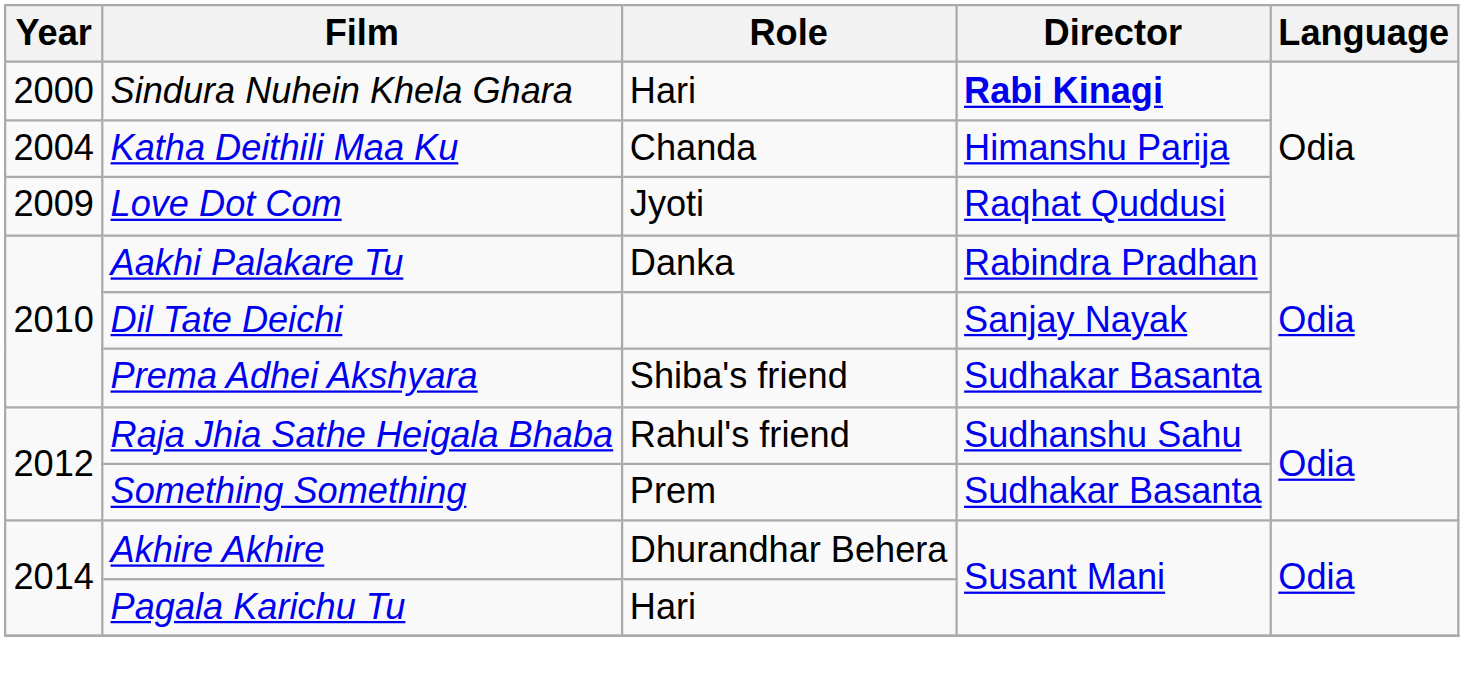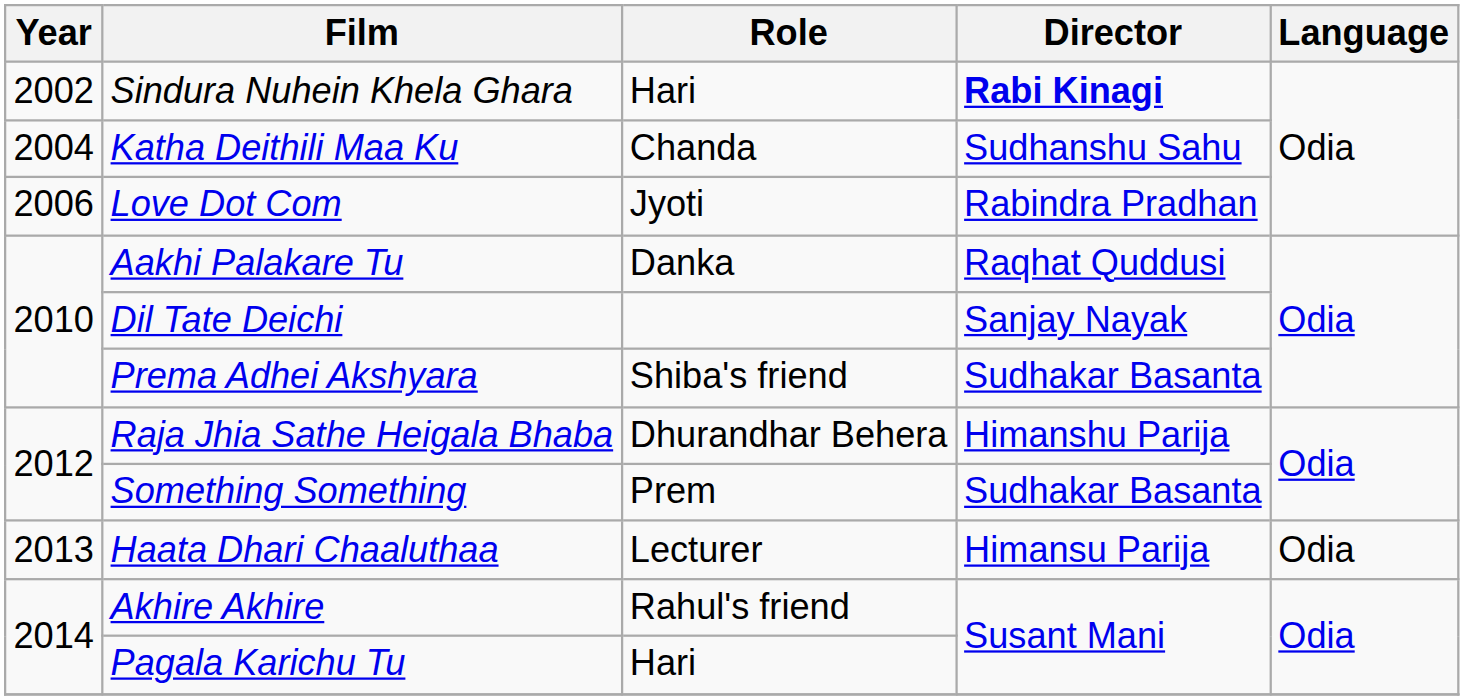 <table class="wikitable sortable">
 <tr>
 <th>Year</th>
 <th>Film</th>
 <th>Role</th>
 <th>Director</th>
 <th>Language</th>
 </tr>
 <tr>
-<td>2000</td>
+<td>2002</td>
 <td><em>Sindura Nuhein Khela Ghara</em></td>
 <td>Hari</td>
 <td><strong><a href='#'>Rabi Kinagi</a></strong></td>
 <td rowspan="3">Odia</td>
 </tr>
 <tr>
 <td>2004</td>
 <td><em><a href='#'>Katha Deithili Maa Ku</a></em></td>
 <td>Chanda</td>
-<td><a href='#'>Himanshu Parija</a></td>
+<td><a href='#'>Sudhanshu Sahu</a></td>
 </tr>
 <tr>
-<td>2009</td>
+<td>2006</td>
 <td><em><a href='#'>Love Dot Com</a></em></td>
 <td>Jyoti</td>
-<td><a href='#'>Raqhat Quddusi</a></td>
+<td><a href='#'>Rabindra Pradhan</a></td>
 </tr>
 <tr>
 <td rowspan="3">2010</td>
 <td><em><a href='#'>Aakhi Palakare Tu</a></em></td>
 <td>Danka</td>
-<td><a href='#'>Rabindra Pradhan</a></td>
+<td><a href='#'>Raqhat Quddusi</a></td>
 <td rowspan="3"><a href='#'>Odia</a></td>
 </tr>
 <tr>
 <td><em><a href='#'>Dil Tate Deichi</a></em></td>
 <td></td>
 <td><a href='#'>Sanjay Nayak</a></td>
 </tr>
 <tr>
 <td><em><a href='#'>Prema Adhei Akshyara</a></em></td>
 <td>Shiba's friend</td>
 <td><a href='#'>Sudhakar Basanta</a></td>
 </tr>
 <tr>
 <td rowspan="2">2012</td>
 <td><em><a href='#'>Raja Jhia Sathe Heigala Bhaba</a></em></td>
-<td>Rahul's friend</td>
-<td><a href='#'>Sudhanshu Sahu</a></td>
+<td>Dhurandhar Behera</td>
+<td><a href='#'>Himanshu Parija</a></td>
 <td rowspan="2"><a href='#'>Odia</a></td>
 </tr>
 <tr>
 <td><em><a href='#'>Something Something</a></em></td>
 <td>Prem</td>
 <td><a href='#'>Sudhakar Basanta</a></td>
 </tr>
 <tr>
+<td>2013</td>
+<td><em><a href='#'>Haata Dhari Chaaluthaa</a></em></td>
+<td>Lecturer</td>
+<td><a href='#'>Himansu Parija</a></td>
+<td rowspan="1">Odia</td>
+</tr>
+<tr>
 <td rowspan="2">2014</td>
 <td><em><a href='#'>Akhire Akhire</a></em></td>
-<td>Dhurandhar Behera</td>
+<td>Rahul's friend</td>
 <td rowspan="2"><a href='#'>Susant Mani</a></td>
 <td rowspan="2"><a href='#'>Odia</a></td>
 </tr>
 <tr>
 <td><em><a href='#'>Pagala Karichu Tu</a></em></td>
 <td>Hari</td>
 </tr>
 <tr>
 </tr>
 </table>
